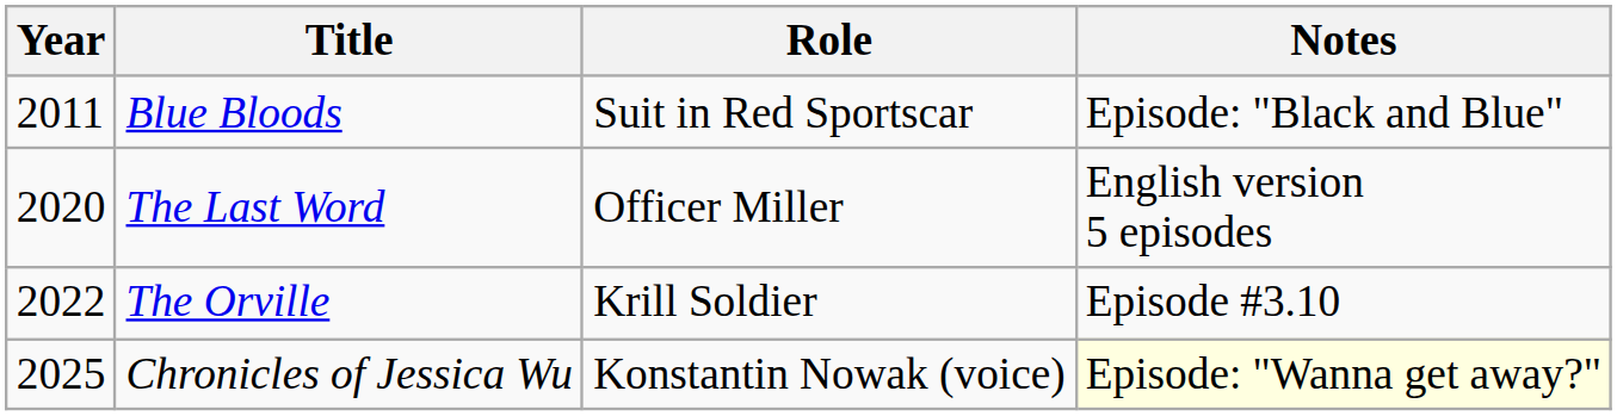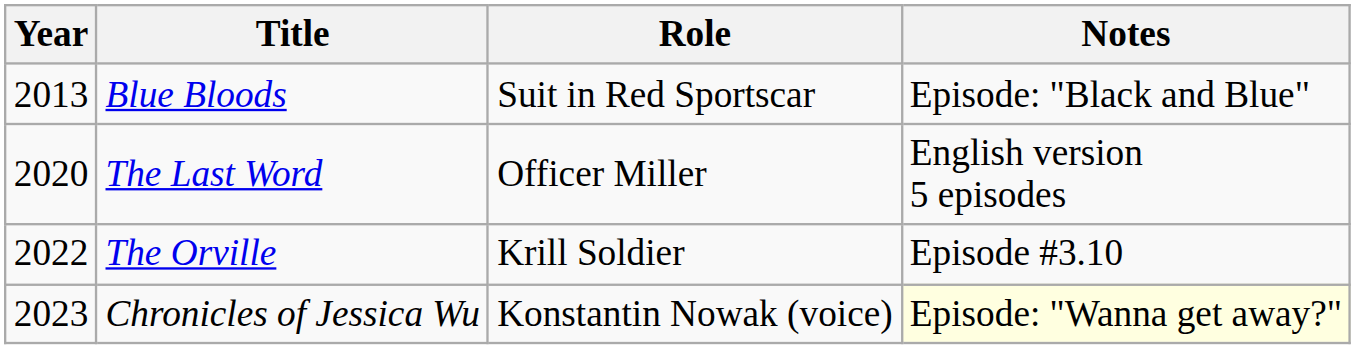 <table class="wikitable">
 <tr>
 <th>Year</th>
 <th>Title</th>
 <th>Role</th>
 <th>Notes</th>
 </tr>
 <tr>
-<td>2011</td>
+<td>2013</td>
 <td><em><a href='#'>Blue Bloods</a></em></td>
 <td>Suit in Red Sportscar</td>
 <td>Episode: "Black and Blue"</td>
 </tr>
 <tr>
 <td>2020</td>
 <td><em><a href='#'>The Last Word</a></em></td>
 <td>Officer Miller</td>
 <td>English version<br>5 episodes</td>
 </tr>
 <tr>
 <td>2022</td>
 <td><em><a href='#'>The Orville</a></em></td>
 <td>Krill Soldier</td>
 <td>Episode #3.10</td>
 </tr>
 <tr>
-<td>2025</td>
+<td>2023</td>
 <td><em>Chronicles of Jessica Wu</em></td>
 <td>Konstantin Nowak (voice)</td>
 <td style="background: lightyellow;">Episode: "Wanna get away?"</td>
 </tr>
 </table>
